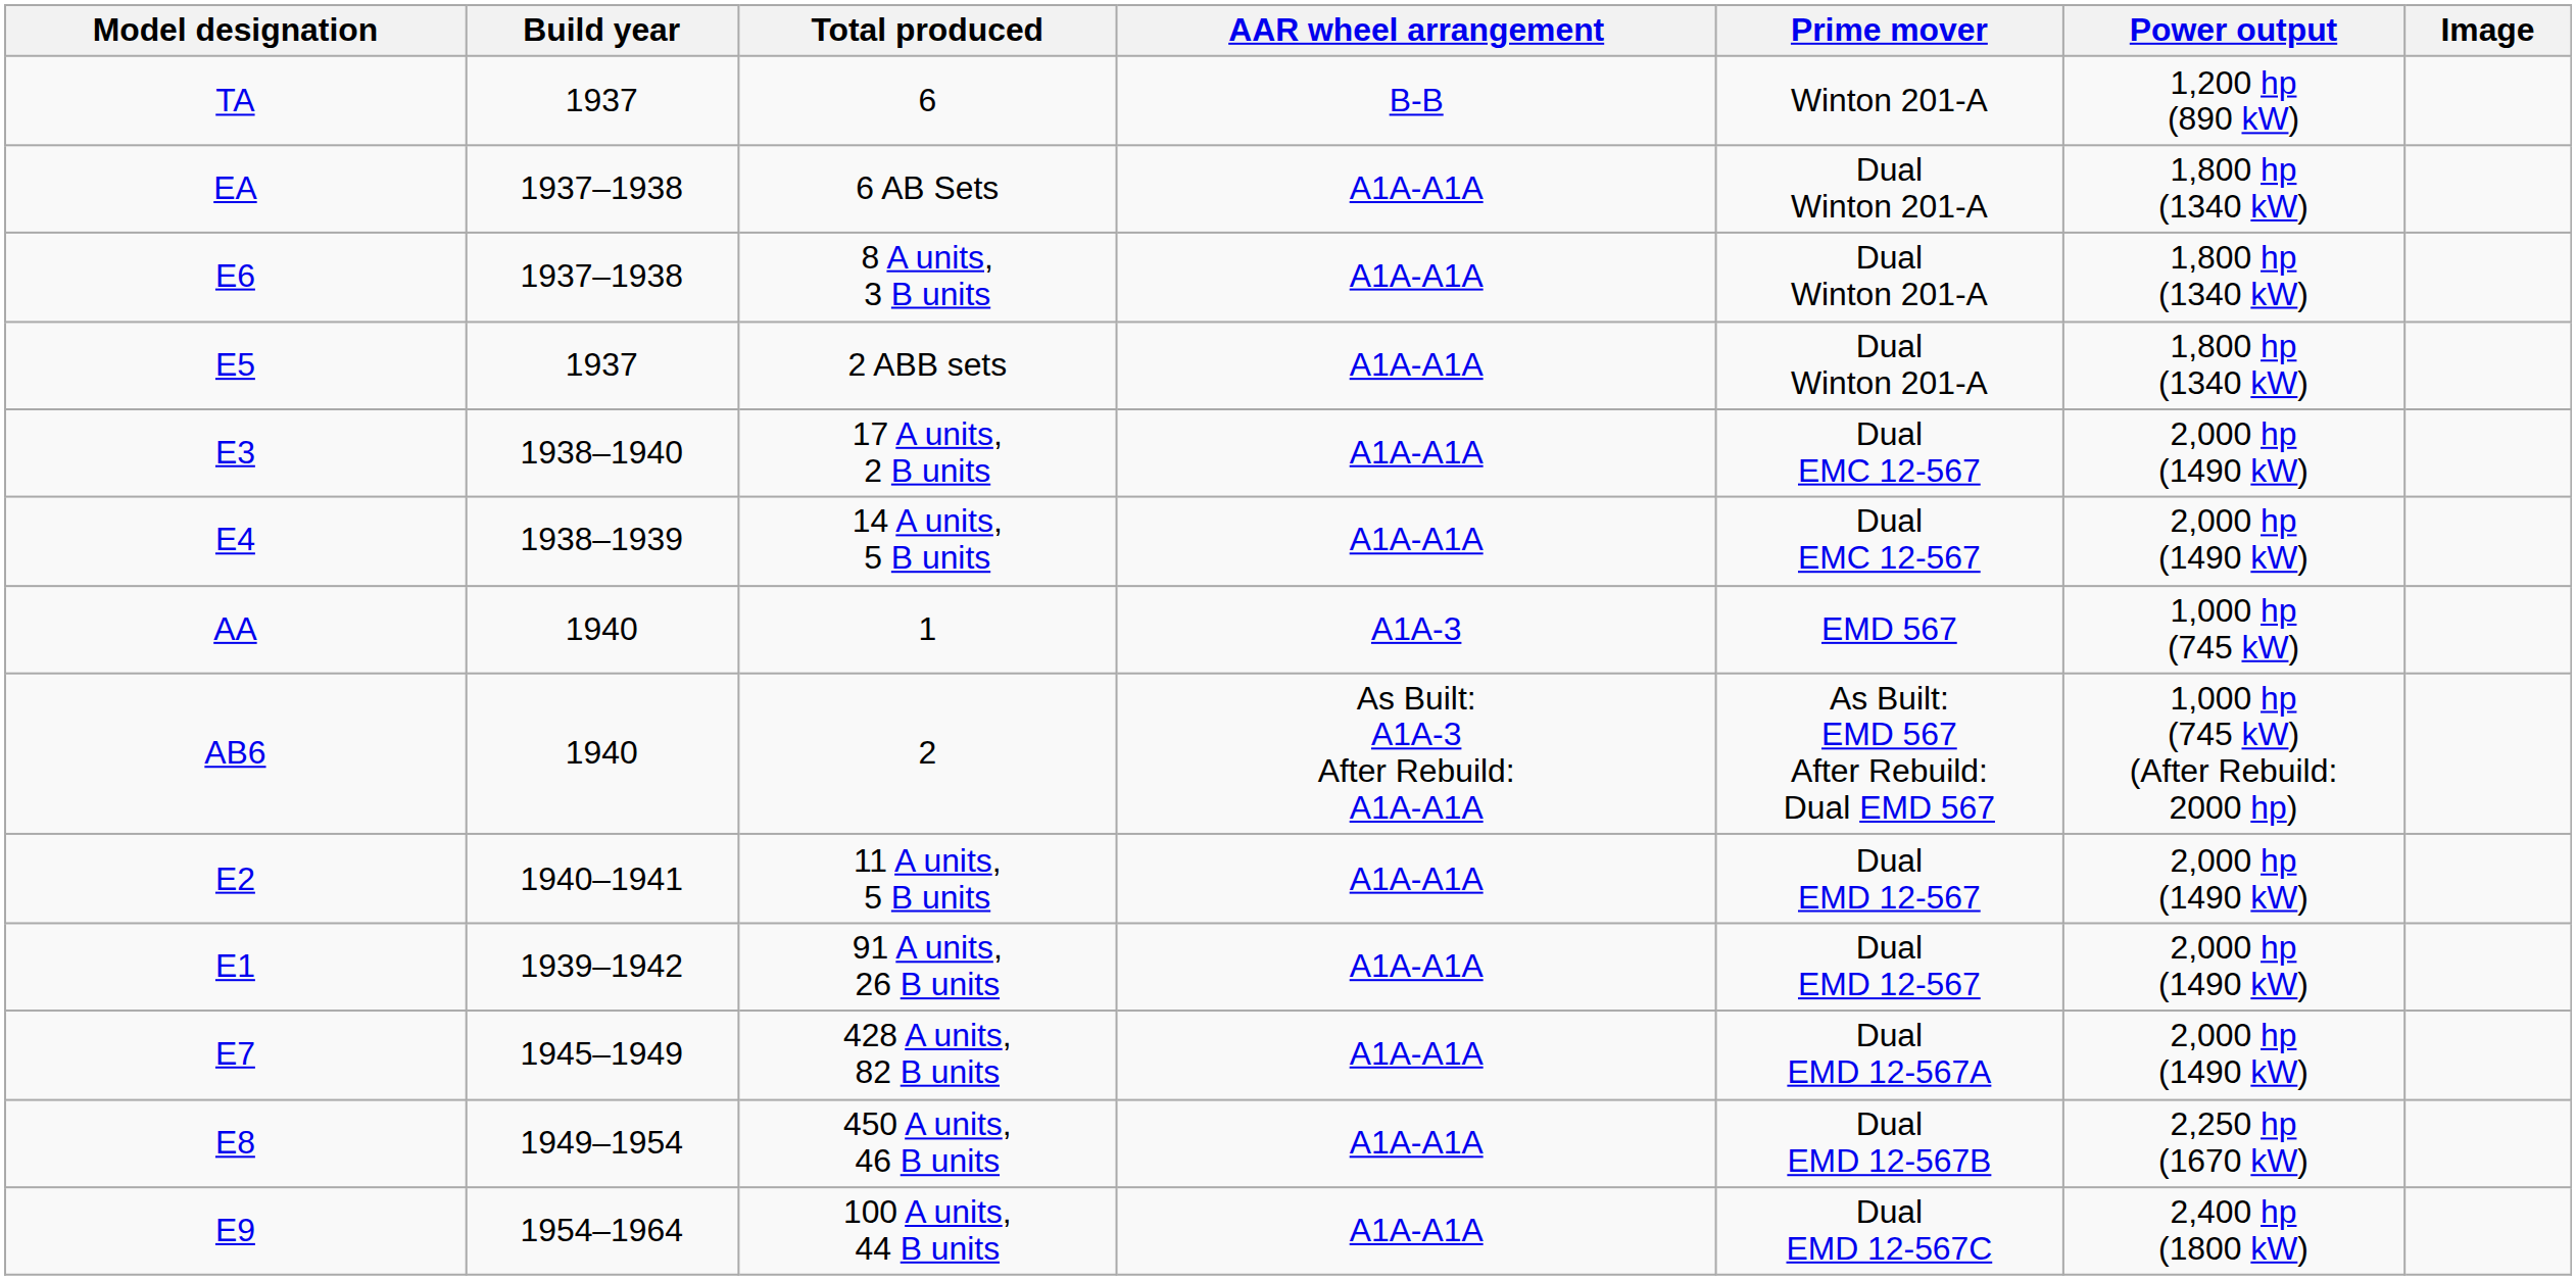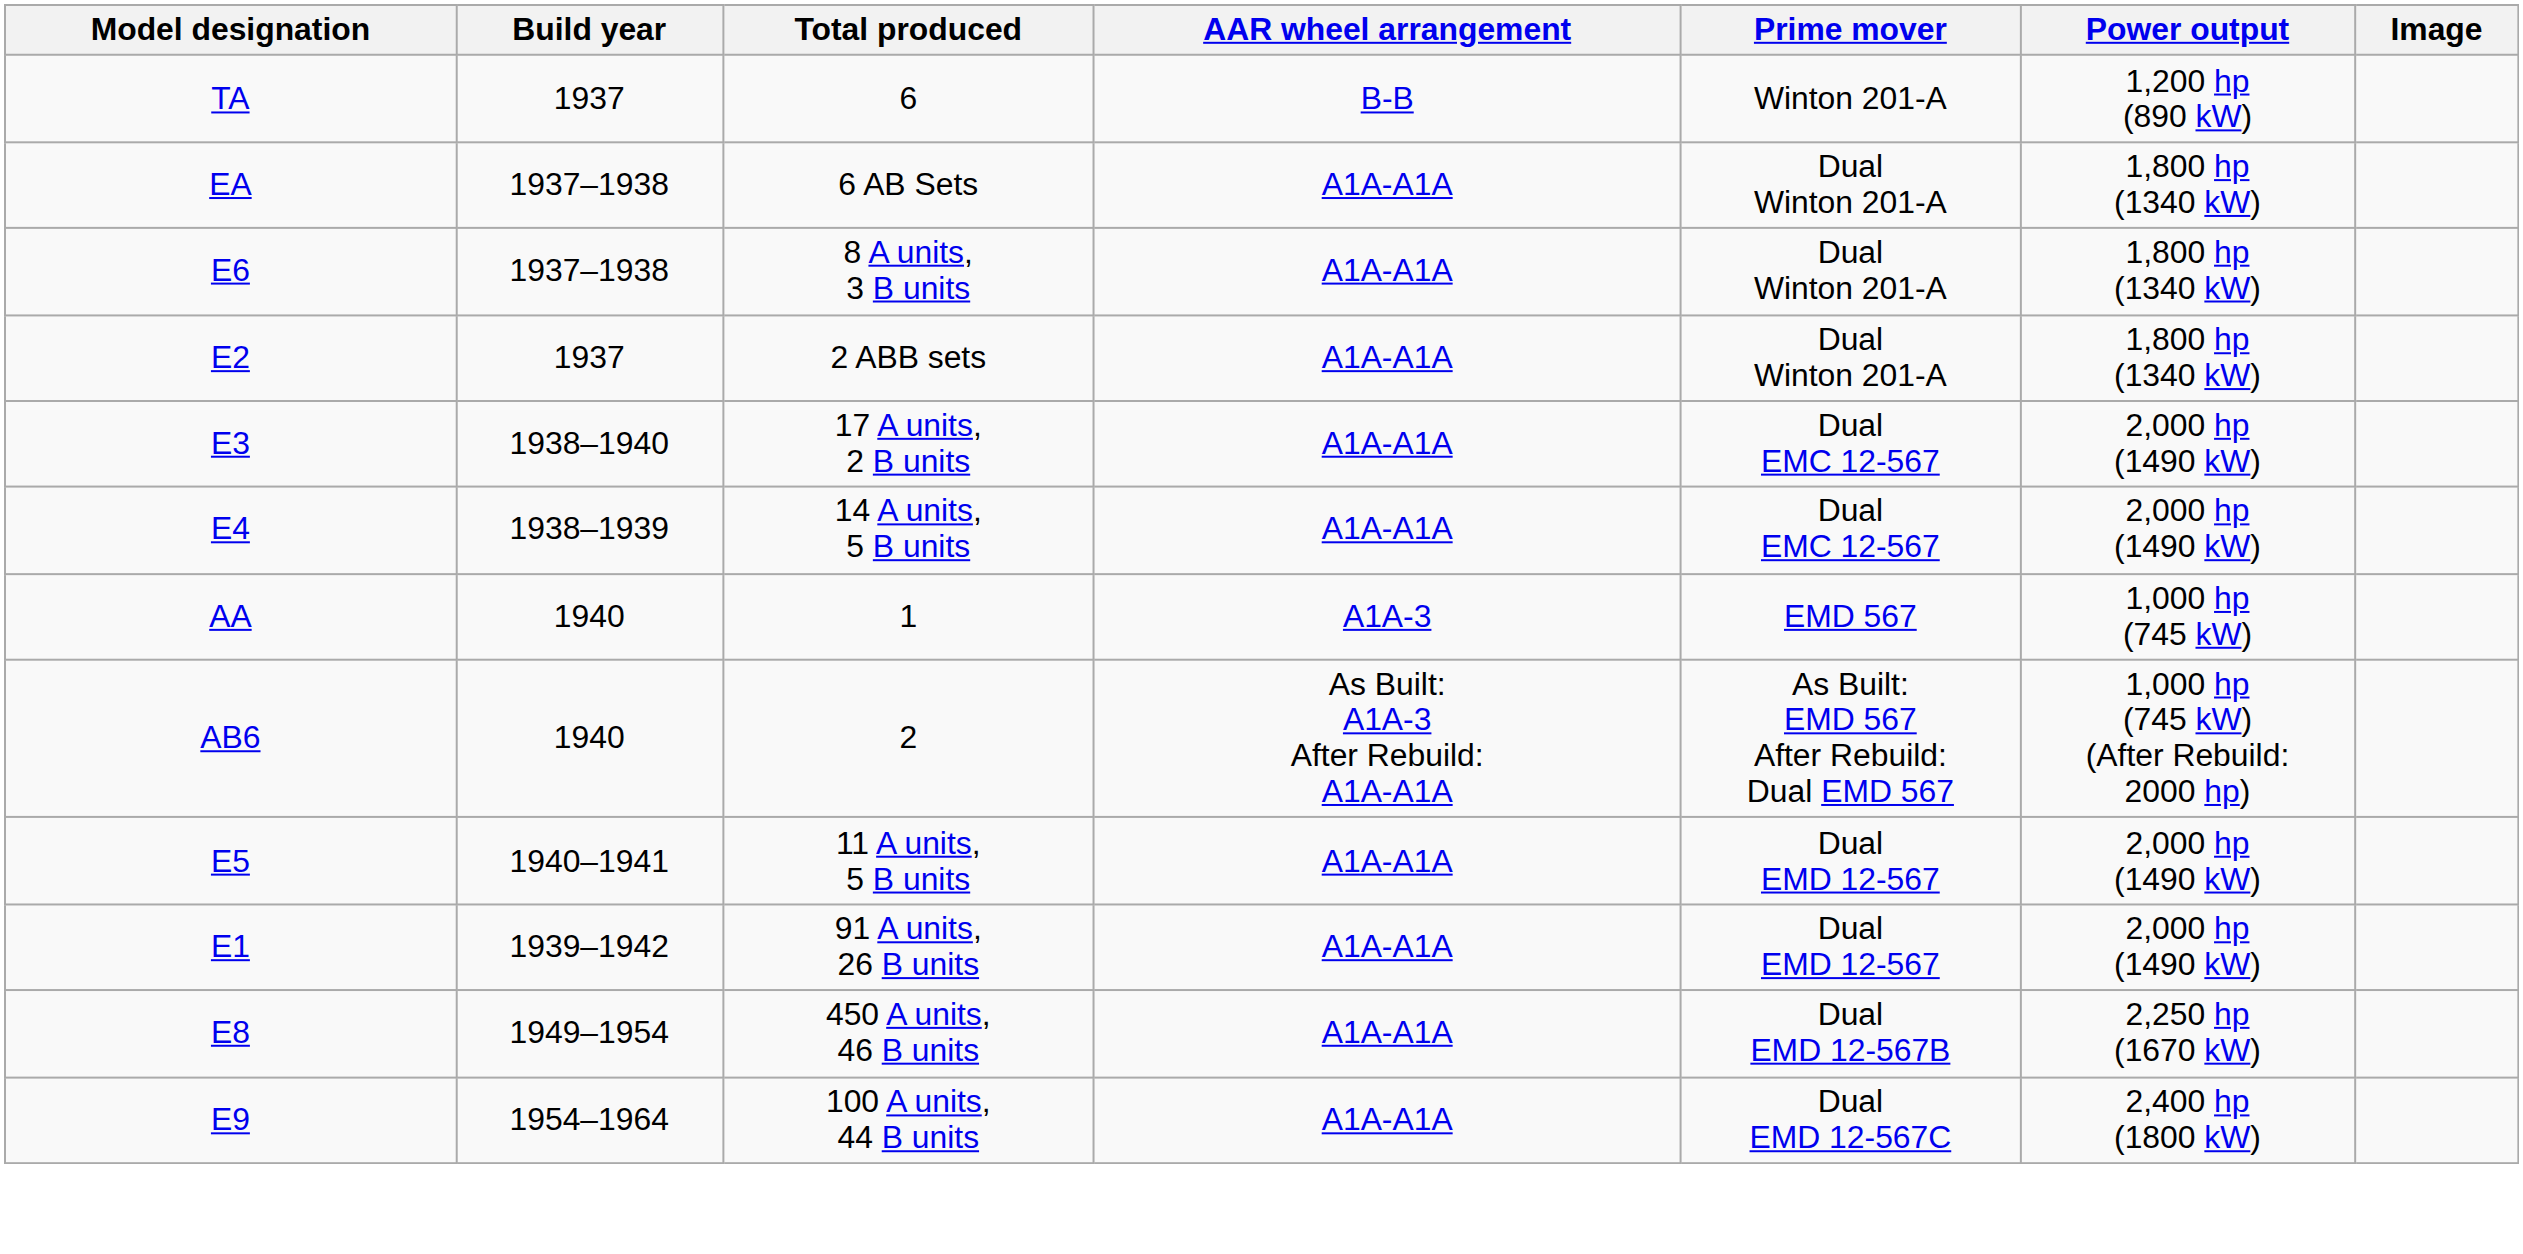 <table class="wikitable sortable" style="width: 100%">
 <tr>
 <th>Model designation</th>
 <th>Build year</th>
 <th>Total produced</th>
 <th><a href='#'>AAR wheel arrangement</a></th>
 <th><a href='#'>Prime mover</a></th>
 <th><a href='#'>Power output</a></th>
 <th class="unsortable">Image</th>
 </tr>
 <tr align="center">
 <td><a href='#'>TA</a></td>
 <td>1937</td>
 <td>6</td>
 <td><a href='#'>B-B</a></td>
 <td>Winton 201-A</td>
 <td>1,200 <a href='#'>hp</a><br>(890 <a href='#'>kW</a>)</td>
 <td></td>
 </tr>
 <tr align="center">
 <td><a href='#'>EA</a></td>
 <td>1937–1938</td>
 <td>6 AB Sets</td>
 <td><a href='#'>A1A-A1A</a></td>
 <td>Dual<br>Winton 201-A</td>
 <td>1,800 <a href='#'>hp</a><br>(1340 <a href='#'>kW</a>)</td>
 <td></td>
 </tr>
 <tr align="center">
 <td><a href='#'>E6</a></td>
 <td>1937–1938</td>
 <td>8 <a href='#'>A units</a>,<br>3 <a href='#'>B units</a></td>
 <td><a href='#'>A1A-A1A</a></td>
 <td>Dual<br>Winton 201-A</td>
 <td>1,800 <a href='#'>hp</a><br>(1340 <a href='#'>kW</a>)</td>
 <td></td>
 </tr>
 <tr align="center">
-<td><a href='#'>E5</a></td>
+<td><a href='#'>E2</a></td>
 <td>1937</td>
 <td>2 ABB sets</td>
 <td><a href='#'>A1A-A1A</a></td>
 <td>Dual<br>Winton 201-A</td>
 <td>1,800 <a href='#'>hp</a><br>(1340 <a href='#'>kW</a>)</td>
 <td></td>
 </tr>
 <tr align="center">
 <td><a href='#'>E3</a></td>
 <td>1938–1940</td>
 <td>17 <a href='#'>A units</a>,<br>2 <a href='#'>B units</a></td>
 <td><a href='#'>A1A-A1A</a></td>
 <td>Dual<br><a href='#'> EMC 12-567</a></td>
 <td>2,000 <a href='#'>hp</a><br>(1490 <a href='#'>kW</a>)</td>
 <td></td>
 </tr>
 <tr align="center">
 <td><a href='#'>E4</a></td>
 <td>1938–1939</td>
 <td>14 <a href='#'>A units</a>,<br>5 <a href='#'>B units</a></td>
 <td><a href='#'>A1A-A1A</a></td>
 <td>Dual<br><a href='#'>EMC 12-567</a></td>
 <td>2,000 <a href='#'>hp</a><br>(1490 <a href='#'>kW</a>)</td>
 <td></td>
 </tr>
 <tr align="center">
 <td><a href='#'>AA</a></td>
 <td>1940</td>
 <td>1</td>
 <td><a href='#'>A1A-3</a></td>
 <td><a href='#'>EMD 567</a></td>
 <td>1,000 <a href='#'>hp</a><br>(745 <a href='#'>kW</a>)</td>
 <td></td>
 </tr>
 <tr align="center">
 <td><a href='#'>AB6</a></td>
 <td>1940</td>
 <td>2</td>
 <td>As Built:<br><a href='#'>A1A-3</a><br>After Rebuild:<br><a href='#'>A1A-A1A</a></td>
 <td>As Built:<br><a href='#'>EMD 567</a><br>After Rebuild:<br>Dual <a href='#'>EMD 567</a></td>
 <td>1,000 <a href='#'>hp</a><br>(745 <a href='#'>kW</a>)<br>(After Rebuild:<br>2000 <a href='#'>hp</a>)</td>
 <td></td>
 </tr>
 <tr align="center">
-<td><a href='#'>E2</a></td>
+<td><a href='#'>E5</a></td>
 <td>1940–1941</td>
 <td>11 <a href='#'>A units</a>,<br>5 <a href='#'>B units</a></td>
 <td><a href='#'>A1A-A1A</a></td>
 <td>Dual<br><a href='#'>EMD 12-567</a></td>
 <td>2,000 <a href='#'>hp</a><br>(1490 <a href='#'>kW</a>)</td>
 <td></td>
 </tr>
 <tr align="center">
 <td><a href='#'>E1</a></td>
 <td>1939–1942</td>
 <td>91 <a href='#'>A units</a>,<br>26 <a href='#'>B units</a></td>
 <td><a href='#'>A1A-A1A</a></td>
 <td>Dual<br><a href='#'>EMD 12-567</a></td>
-<td>2,000 <a href='#'>hp</a><br>(1490 <a href='#'>kW</a>)</td>
-<td></td>
-</tr>
-<tr align="center">
-<td><a href='#'>E7</a></td>
-<td>1945–1949</td>
-<td>428 <a href='#'>A units</a>,<br>82 <a href='#'>B units</a></td>
-<td><a href='#'>A1A-A1A</a></td>
-<td>Dual<br><a href='#'>EMD 12-567A</a></td>
 <td>2,000 <a href='#'>hp</a><br>(1490 <a href='#'>kW</a>)</td>
 <td></td>
 </tr>
 <tr align="center">
 <td><a href='#'>E8</a></td>
 <td>1949–1954</td>
 <td>450 <a href='#'>A units</a>,<br>46 <a href='#'>B units</a></td>
 <td><a href='#'>A1A-A1A</a></td>
 <td>Dual<br><a href='#'>EMD 12-567B</a></td>
 <td>2,250 <a href='#'>hp</a><br>(1670 <a href='#'>kW</a>)</td>
 <td></td>
 </tr>
 <tr align="center">
 <td><a href='#'>E9</a></td>
 <td>1954–1964</td>
 <td>100 <a href='#'>A units</a>,<br>44 <a href='#'>B units</a></td>
 <td><a href='#'>A1A-A1A</a></td>
 <td>Dual<br><a href='#'>EMD 12-567C</a></td>
 <td>2,400 <a href='#'>hp</a><br>(1800 <a href='#'>kW</a>)</td>
 <td></td>
 </tr>
 </table>
